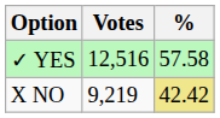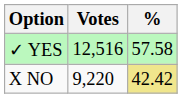 <table class="wikitable">
 <tr>
 <th>Option</th>
 <th>Votes</th>
 <th>%</th>
 </tr>
 <tr>
 <td style=background:#bbf8be>✓ YES</td>
 <td style=background:#bbf8be>12,516</td>
 <td style=background:#bbf8be>57.58</td>
 </tr>
 <tr>
 <td>X NO</td>
-<td>9,219</td>
+<td>9,220</td>
 <td style="background: khaki;">42.42</td>
 </tr>
 </table>
